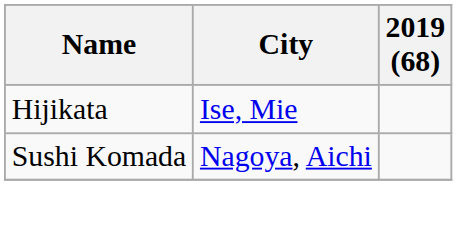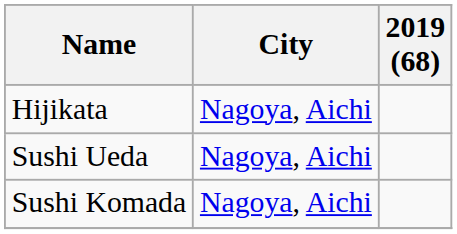 <table class="wikitable sortable">
 <tr>
 <th>Name</th>
 <th>City</th>
 <th>2019<br>(68)</th>
 </tr>
 <tr>
 <td>Hijikata<br></td>
-<td><a href='#'>Ise, Mie</a></td>
+<td><a href='#'>Nagoya</a>, <a href='#'>Aichi</a></td>
+<td></td>
+</tr>
+<tr>
+<td>Sushi Ueda<br></td>
+<td><a href='#'>Nagoya</a>, <a href='#'>Aichi</a></td>
 <td></td>
 </tr>
 <tr>
 <td>Sushi Komada<br></td>
 <td><a href='#'>Nagoya</a>, <a href='#'>Aichi</a></td>
 <td></td>
 </tr>
 <tr>
 </tr>
 </table>
